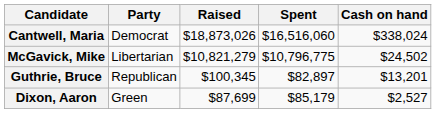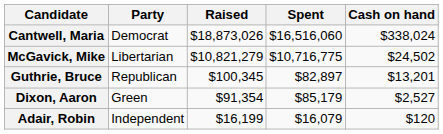 <table class="wikitable" style="text-align:right">
 <tr>
 <th scope="col">Candidate</th>
 <th scope="col">Party</th>
 <th scope="col">Raised</th>
 <th scope="col">Spent</th>
 <th scope="col">Cash on hand</th>
 </tr>
 <tr>
 <th scope="row">Cantwell, Maria</th>
 <td style="text-align:left;">Democrat</td>
 <td>$18,873,026</td>
 <td>$16,516,060</td>
 <td>$338,024</td>
 </tr>
 <tr>
 <th scope="row">McGavick, Mike</th>
 <td style="text-align:left;">Libertarian</td>
 <td>$10,821,279</td>
-<td>$10,796,775</td>
+<td>$10,716,775</td>
 <td>$24,502</td>
 </tr>
 <tr>
 <th scope="row">Guthrie, Bruce</th>
 <td style="text-align:left;">Republican</td>
 <td>$100,345</td>
 <td>$82,897</td>
 <td>$13,201</td>
 </tr>
 <tr>
 <th scope="row">Dixon, Aaron</th>
 <td style="text-align:left;">Green</td>
-<td>$87,699</td>
+<td>$91,354</td>
 <td>$85,179</td>
 <td>$2,527</td>
 </tr>
+<tr>
+<th scope="row">Adair, Robin</th>
+<td style="text-align:left;">Independent</td>
+<td>$16,199</td>
+<td>$16,079</td>
+<td>$120</td>
+</tr>
 </table>
